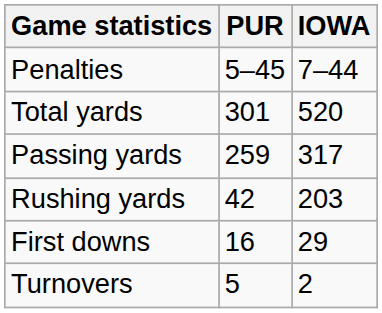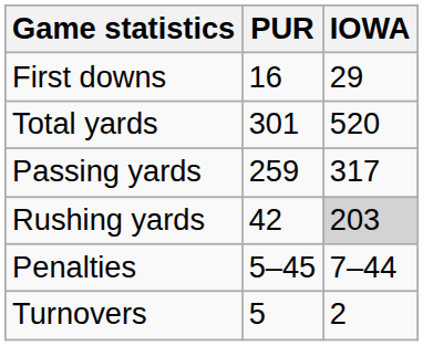 <table class="wikitable">
 <tr>
 <th>Game statistics</th>
 <th>PUR</th>
 <th>IOWA</th>
 </tr>
 <tr>
-<td>Penalties</td>
-<td>5–45</td>
-<td>7–44</td>
+<td>First downs</td>
+<td>16</td>
+<td>29</td>
 </tr>
 <tr>
 <td>Total yards</td>
 <td>301</td>
 <td>520</td>
 </tr>
 <tr>
 <td>Passing yards</td>
 <td>259</td>
 <td>317</td>
 </tr>
 <tr>
 <td>Rushing yards</td>
 <td>42</td>
-<td>203</td>
+<td style="background: lightgrey;">203</td>
 </tr>
 <tr>
-<td>First downs</td>
-<td>16</td>
-<td>29</td>
+<td>Penalties</td>
+<td>5–45</td>
+<td>7–44</td>
 </tr>
 <tr>
 <td>Turnovers</td>
 <td>5</td>
 <td>2</td>
 </tr>
 </table>
